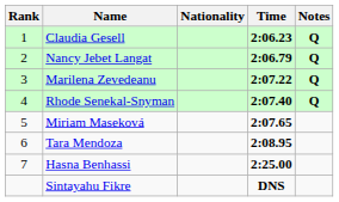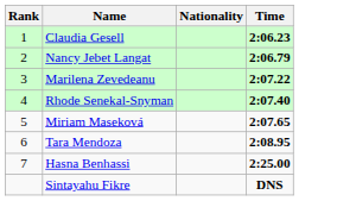 <table class="wikitable sortable" style="text-align:center">
 <tr>
 <th>Rank</th>
 <th>Name</th>
 <th>Nationality</th>
 <th>Time</th>
-<th>Notes</th>
 </tr>
 <tr bgcolor=ccffcc>
 <td>1</td>
 <td align=left><a href='#'>Claudia Gesell</a></td>
 <td align=left></td>
 <td><strong>2:06.23</strong></td>
-<td><strong>Q</strong></td>
 </tr>
 <tr bgcolor=ccffcc>
 <td>2</td>
 <td align=left><a href='#'>Nancy Jebet Langat</a></td>
 <td align=left></td>
 <td><strong>2:06.79</strong></td>
-<td><strong>Q</strong></td>
 </tr>
 <tr bgcolor=ccffcc>
 <td>3</td>
 <td align=left><a href='#'>Marilena Zevedeanu</a></td>
 <td align=left></td>
 <td><strong>2:07.22</strong></td>
-<td><strong>Q</strong></td>
 </tr>
 <tr bgcolor=ccffcc>
 <td>4</td>
 <td align=left><a href='#'>Rhode Senekal-Snyman</a></td>
 <td align=left></td>
 <td><strong>2:07.40</strong></td>
-<td><strong>Q</strong></td>
 </tr>
 <tr>
 <td>5</td>
 <td align=left><a href='#'>Miriam Maseková</a></td>
 <td align=left></td>
 <td><strong>2:07.65</strong></td>
-<td></td>
 </tr>
 <tr>
 <td>6</td>
 <td align=left><a href='#'>Tara Mendoza</a></td>
 <td align=left></td>
 <td><strong>2:08.95</strong></td>
-<td></td>
 </tr>
 <tr>
 <td>7</td>
 <td align=left><a href='#'>Hasna Benhassi</a></td>
 <td align=left></td>
 <td><strong>2:25.00</strong></td>
-<td></td>
 </tr>
 <tr>
 <td></td>
 <td align=left><a href='#'>Sintayahu Fikre</a></td>
 <td align=left></td>
 <td><strong>DNS</strong></td>
-<td></td>
 </tr>
 </table>
